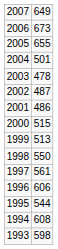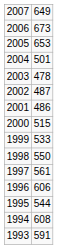 <table class="wikitable">
 <tr>
 <td>2007</td>
 <td>649</td>
 </tr>
 <tr>
 <td>2006</td>
 <td>673</td>
 </tr>
 <tr>
 <td>2005</td>
-<td>655</td>
+<td>653</td>
 </tr>
 <tr>
 <td>2004</td>
 <td>501</td>
 </tr>
 <tr>
 <td>2003</td>
 <td>478</td>
 </tr>
 <tr>
 <td>2002</td>
 <td>487</td>
 </tr>
 <tr>
 <td>2001</td>
 <td>486</td>
 </tr>
 <tr>
 <td>2000</td>
 <td>515</td>
 </tr>
 <tr>
 <td>1999</td>
-<td>513</td>
+<td>533</td>
 </tr>
 <tr>
 <td>1998</td>
 <td>550</td>
 </tr>
 <tr>
 <td>1997</td>
 <td>561</td>
 </tr>
 <tr>
 <td>1996</td>
 <td>606</td>
 </tr>
 <tr>
 <td>1995</td>
 <td>544</td>
 </tr>
 <tr>
 <td>1994</td>
 <td>608</td>
 </tr>
 <tr>
 <td>1993</td>
-<td>598</td>
+<td>591</td>
 </tr>
 </table>
